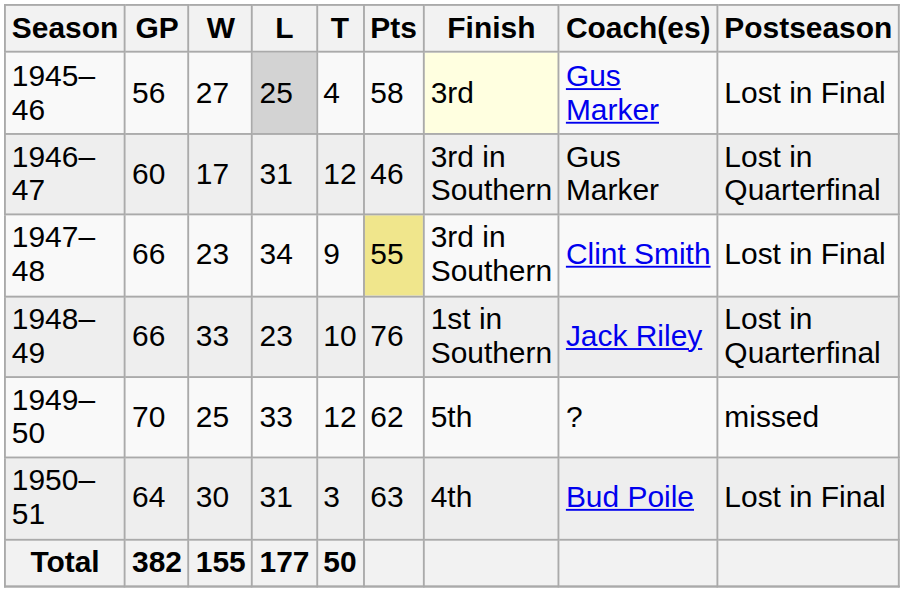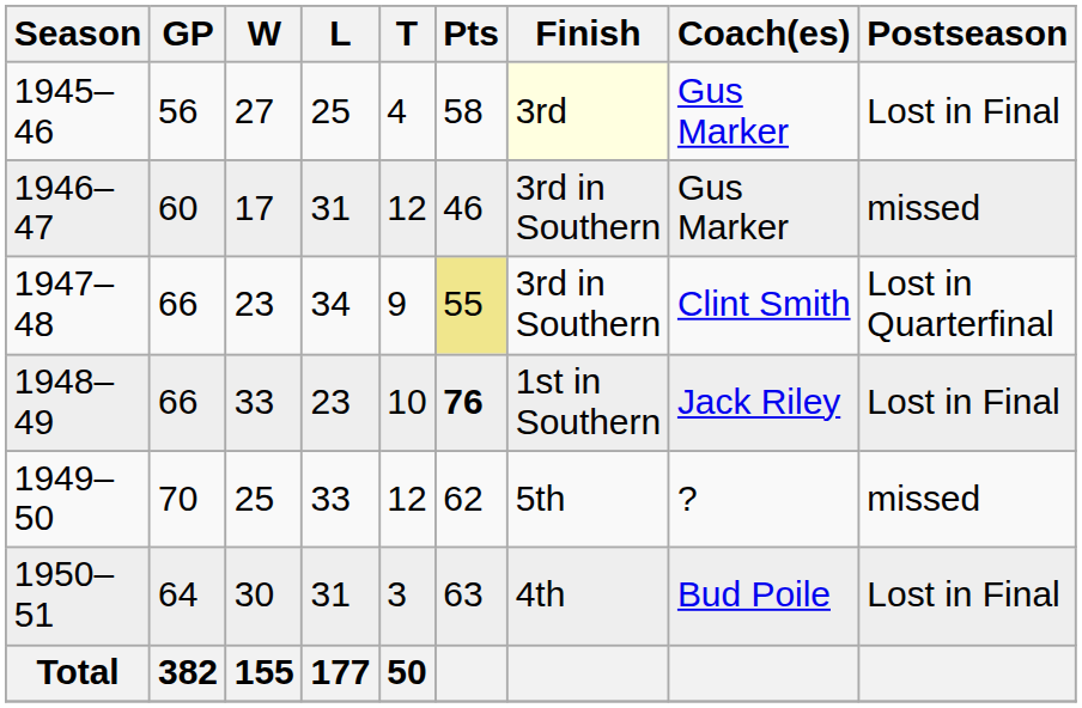 <table class="wikitable" width=50%>
 <tr>
 <th>Season</th>
 <th>GP</th>
 <th>W</th>
 <th>L</th>
 <th>T</th>
 <th>Pts</th>
 <th>Finish</th>
 <th>Coach(es)</th>
 <th>Postseason</th>
 </tr>
 <tr>
 <td>1945–46</td>
 <td>56</td>
 <td>27</td>
-<td style="background: lightgrey;">25</td>
+<td>25</td>
 <td>4</td>
 <td>58</td>
 <td style="background: lightyellow;">3rd</td>
 <td><a href='#'>Gus Marker</a></td>
 <td>Lost in Final</td>
 </tr>
 <tr bgcolor=eeeeee>
 <td>1946–47</td>
 <td>60</td>
 <td>17</td>
 <td>31</td>
 <td>12</td>
 <td>46</td>
 <td>3rd in Southern</td>
 <td>Gus Marker</td>
-<td>Lost in Quarterfinal</td>
+<td>missed</td>
 </tr>
 <tr>
 <td>1947–48</td>
 <td>66</td>
 <td>23</td>
 <td>34</td>
 <td>9</td>
 <td style="background: khaki;">55</td>
 <td>3rd in Southern</td>
 <td><a href='#'>Clint Smith</a></td>
-<td>Lost in Final</td>
+<td>Lost in Quarterfinal</td>
 </tr>
 <tr bgcolor=eeeeee>
 <td>1948–49</td>
 <td>66</td>
 <td>33</td>
 <td>23</td>
 <td>10</td>
-<td>76</td>
+<td><strong>76</strong></td>
 <td>1st in Southern</td>
 <td><a href='#'>Jack Riley</a></td>
-<td>Lost in Quarterfinal</td>
+<td>Lost in Final</td>
 </tr>
 <tr>
 <td>1949–50</td>
 <td>70</td>
 <td>25</td>
 <td>33</td>
 <td>12</td>
 <td>62</td>
 <td>5th</td>
 <td>?</td>
 <td>missed</td>
 </tr>
 <tr bgcolor=eeeeee>
 <td>1950–51</td>
 <td>64</td>
 <td>30</td>
 <td>31</td>
 <td>3</td>
 <td>63</td>
 <td>4th</td>
 <td><a href='#'>Bud Poile</a></td>
 <td>Lost in Final</td>
 </tr>
 <tr>
 <th>Total</th>
 <th>382</th>
 <th>155</th>
 <th>177</th>
 <th>50</th>
 <th></th>
 <th></th>
 <th></th>
 <th></th>
 </tr>
 <tr>
 </tr>
 </table>
